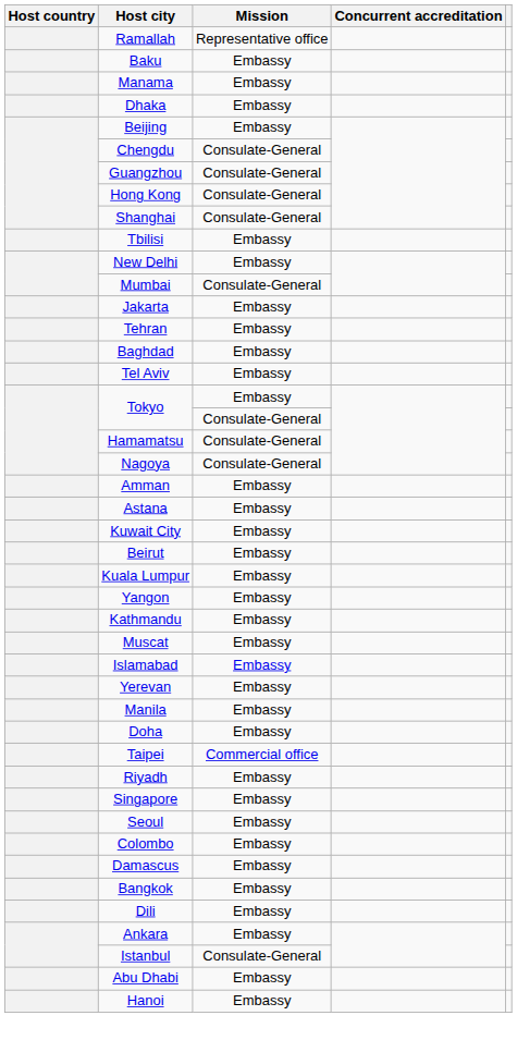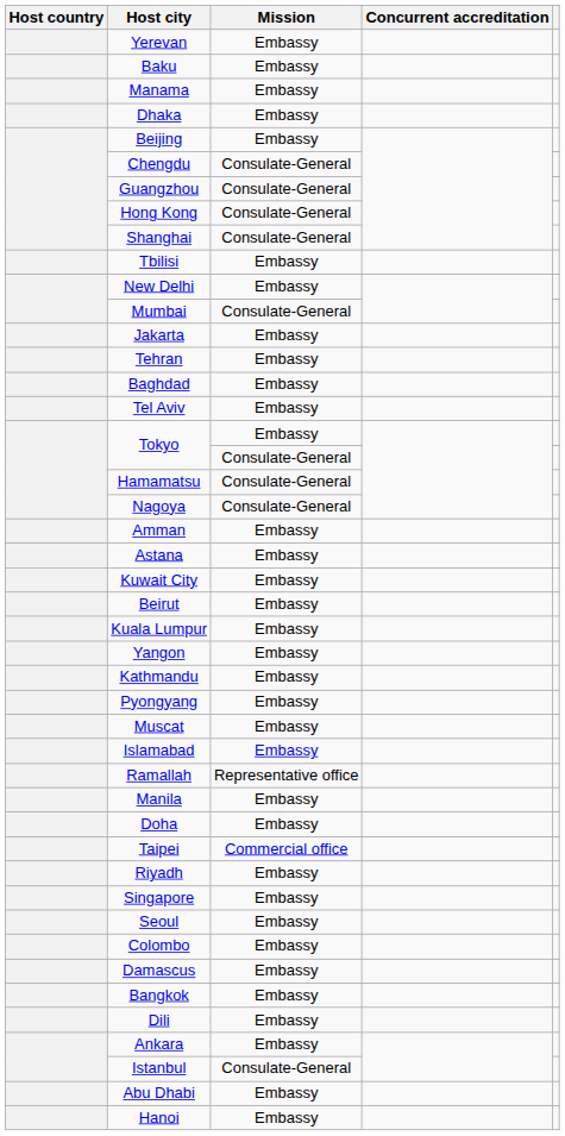 <table class="wikitable plainrowheaders" style="text-align:center;">
 <tr>
 <th scope="col">Host country</th>
 <th scope="col">Host city</th>
 <th scope="col">Mission</th>
 <th scope="col">Concurrent accreditation</th>
 <th scope="col"></th>
 </tr>
 <tr>
 <th scope="row"></th>
-<td><a href='#'>Ramallah</a></td>
-<td>Representative office</td>
+<td><a href='#'>Yerevan</a></td>
+<td>Embassy</td>
 <td></td>
 <td></td>
 </tr>
 <tr>
 <th scope="row"></th>
 <td><a href='#'>Baku</a></td>
 <td>Embassy</td>
 <td></td>
 <td></td>
 </tr>
 <tr>
 <th scope="row"></th>
 <td><a href='#'>Manama</a></td>
 <td>Embassy</td>
 <td></td>
 <td></td>
 </tr>
 <tr>
 <th scope="row"></th>
 <td><a href='#'>Dhaka</a></td>
 <td>Embassy</td>
 <td></td>
 <td></td>
 </tr>
 <tr>
 <th scope="row" rowspan="5"></th>
 <td><a href='#'>Beijing</a></td>
 <td>Embassy</td>
 <td rowspan="5"></td>
 <td></td>
 </tr>
 <tr>
 <td><a href='#'>Chengdu</a></td>
 <td>Consulate-General</td>
 <td></td>
 </tr>
 <tr>
 <td><a href='#'>Guangzhou</a></td>
 <td>Consulate-General</td>
 <td></td>
 </tr>
 <tr>
 <td><a href='#'>Hong Kong</a></td>
 <td>Consulate-General</td>
 <td></td>
 </tr>
 <tr>
 <td><a href='#'>Shanghai</a></td>
 <td>Consulate-General</td>
 <td></td>
 </tr>
 <tr>
 <th scope="row"></th>
 <td><a href='#'>Tbilisi</a></td>
 <td>Embassy</td>
 <td></td>
 <td></td>
 </tr>
 <tr>
 <th scope="row" rowspan="2"></th>
 <td><a href='#'>New Delhi</a></td>
 <td>Embassy</td>
 <td rowspan="2"></td>
 <td></td>
 </tr>
 <tr>
 <td><a href='#'>Mumbai</a></td>
 <td>Consulate-General</td>
 <td></td>
 </tr>
 <tr>
 <th scope="row"></th>
 <td><a href='#'>Jakarta</a></td>
 <td>Embassy</td>
 <td></td>
 <td></td>
 </tr>
 <tr>
 <th scope="row"></th>
 <td><a href='#'>Tehran</a></td>
 <td>Embassy</td>
 <td></td>
 <td></td>
 </tr>
 <tr>
 <th scope="row"></th>
 <td><a href='#'>Baghdad</a></td>
 <td>Embassy</td>
 <td></td>
 <td></td>
 </tr>
 <tr>
 <th scope="row"></th>
 <td><a href='#'>Tel Aviv</a></td>
 <td>Embassy</td>
 <td></td>
 <td></td>
 </tr>
 <tr>
 <th scope="row" rowspan="4"></th>
 <td rowspan="2"><a href='#'>Tokyo</a></td>
 <td>Embassy</td>
 <td rowspan="4"></td>
 <td></td>
 </tr>
 <tr>
 <td>Consulate-General</td>
 <td></td>
 </tr>
 <tr>
 <td><a href='#'>Hamamatsu</a></td>
 <td>Consulate-General</td>
 <td></td>
 </tr>
 <tr>
 <td><a href='#'>Nagoya</a></td>
 <td>Consulate-General</td>
 <td></td>
 </tr>
 <tr>
 <th scope="row"></th>
 <td><a href='#'>Amman</a></td>
 <td>Embassy</td>
 <td></td>
 <td></td>
 </tr>
 <tr>
 <th scope="row"></th>
 <td><a href='#'>Astana</a></td>
 <td>Embassy</td>
 <td></td>
 <td></td>
 </tr>
 <tr>
 <th scope="row"></th>
 <td><a href='#'>Kuwait City</a></td>
 <td>Embassy</td>
 <td></td>
 <td></td>
 </tr>
 <tr>
 <th scope="row"></th>
 <td><a href='#'>Beirut</a></td>
 <td>Embassy</td>
 <td></td>
 <td></td>
 </tr>
 <tr>
 <th scope="row"></th>
 <td><a href='#'>Kuala Lumpur</a></td>
 <td>Embassy</td>
 <td></td>
 <td></td>
 </tr>
 <tr>
 <th scope="row"></th>
 <td><a href='#'>Yangon</a></td>
 <td>Embassy</td>
 <td></td>
 <td></td>
 </tr>
 <tr>
 <th scope="row"></th>
 <td><a href='#'>Kathmandu</a></td>
 <td>Embassy</td>
 <td></td>
 <td></td>
 </tr>
 <tr>
 <th scope="row"></th>
+<td><a href='#'>Pyongyang</a></td>
+<td>Embassy</td>
+<td></td>
+<td></td>
+</tr>
+<tr>
+<th scope="row"></th>
 <td><a href='#'>Muscat</a></td>
 <td>Embassy</td>
 <td></td>
 <td></td>
 </tr>
 <tr>
 <th scope="row"></th>
 <td><a href='#'>Islamabad</a></td>
 <td><a href='#'>Embassy</a></td>
 <td></td>
 <td></td>
 </tr>
 <tr>
 <th scope="row"></th>
-<td><a href='#'>Yerevan</a></td>
-<td>Embassy</td>
+<td><a href='#'>Ramallah</a></td>
+<td>Representative office</td>
 <td></td>
 <td></td>
 </tr>
 <tr>
 <th scope="row"></th>
 <td><a href='#'>Manila</a></td>
 <td>Embassy</td>
 <td></td>
 <td></td>
 </tr>
 <tr>
 <th scope="row"></th>
 <td><a href='#'>Doha</a></td>
 <td>Embassy</td>
 <td></td>
 <td></td>
 </tr>
 <tr>
 <th scope="row"></th>
 <td><a href='#'>Taipei</a></td>
 <td><a href='#'>Commercial office</a></td>
 <td></td>
 <td></td>
 </tr>
 <tr>
 <th scope="row"></th>
 <td><a href='#'>Riyadh</a></td>
 <td>Embassy</td>
 <td></td>
 <td></td>
 </tr>
 <tr>
 <th scope="row"></th>
 <td><a href='#'>Singapore</a></td>
 <td>Embassy</td>
 <td></td>
 <td></td>
 </tr>
 <tr>
 <th scope="row"></th>
 <td><a href='#'>Seoul</a></td>
 <td>Embassy</td>
 <td></td>
 <td></td>
 </tr>
 <tr>
 <th scope="row"></th>
 <td><a href='#'>Colombo</a></td>
 <td>Embassy</td>
 <td></td>
 <td></td>
 </tr>
 <tr>
 <th scope="row"></th>
 <td><a href='#'>Damascus</a></td>
 <td>Embassy</td>
 <td></td>
 <td></td>
 </tr>
 <tr>
 <th scope="row"></th>
 <td><a href='#'>Bangkok</a></td>
 <td>Embassy</td>
 <td></td>
 <td></td>
 </tr>
 <tr>
 <th scope="row"></th>
 <td><a href='#'>Dili</a></td>
 <td>Embassy</td>
 <td></td>
 <td></td>
 </tr>
 <tr>
 <th scope="row" rowspan="2"></th>
 <td><a href='#'>Ankara</a></td>
 <td>Embassy</td>
 <td rowspan="2"></td>
 <td></td>
 </tr>
 <tr>
 <td><a href='#'>Istanbul</a></td>
 <td>Consulate-General</td>
 <td></td>
 </tr>
 <tr>
 <th scope="row"></th>
 <td><a href='#'>Abu Dhabi</a></td>
 <td>Embassy</td>
 <td></td>
 <td></td>
 </tr>
 <tr>
 <th scope="row"></th>
 <td><a href='#'>Hanoi</a></td>
 <td>Embassy</td>
 <td></td>
 <td></td>
 </tr>
 </table>
